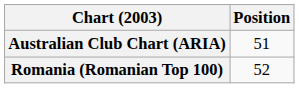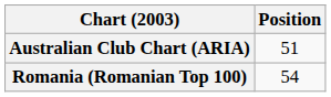 <table class="wikitable plainrowheaders" style="text-align:center">
 <tr>
 <th>Chart (2003)</th>
 <th>Position</th>
 </tr>
 <tr>
 <th scope="row">Australian Club Chart (ARIA)</th>
 <td>51</td>
 </tr>
 <tr>
 <th scope="row">Romania (Romanian Top 100)</th>
-<td>52</td>
+<td>54</td>
 </tr>
 </table>
